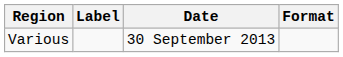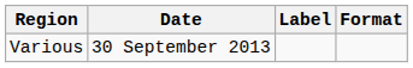 <table class="wikitable">
 <tr>
 <th>Region</th>
+<th>Date</th>
 <th>Label</th>
-<th>Date</th>
 <th>Format</th>
 </tr>
 <tr>
 <td>Various</td>
+<td>30 September 2013</td>
 <td></td>
-<td>30 September 2013</td>
 <td></td>
 </tr>
 </table>
